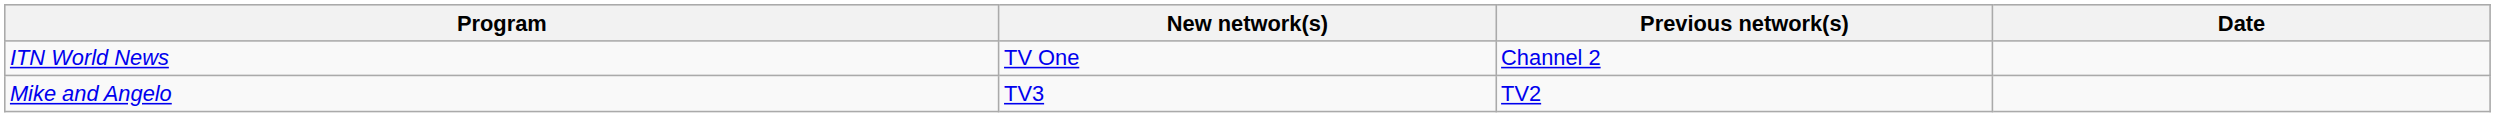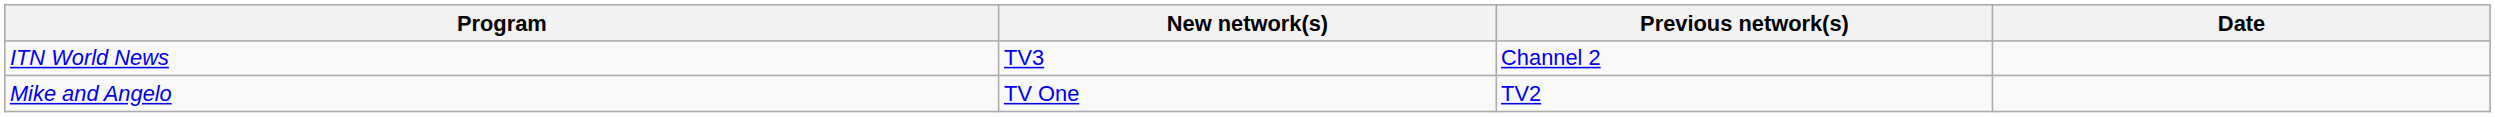 <table class="wikitable sortable"  style="width:100%; font-size:87%;">
 <tr style="background:#efefef;">
 <th style="width:40%;">Program</th>
 <th style="width:20%;">New network(s)</th>
 <th style="width:20%;">Previous network(s)</th>
 <th style="width:20%;">Date</th>
 </tr>
 <tr>
 <td> <em><a href='#'>ITN World News</a></em></td>
-<td><a href='#'>TV One</a></td>
+<td><a href='#'>TV3</a></td>
 <td><a href='#'>Channel 2</a></td>
 <td></td>
 </tr>
 <tr>
 <td> <em><a href='#'>Mike and Angelo</a></em></td>
-<td><a href='#'>TV3</a></td>
+<td><a href='#'>TV One</a></td>
 <td><a href='#'>TV2</a></td>
 <td></td>
 </tr>
 </table>
